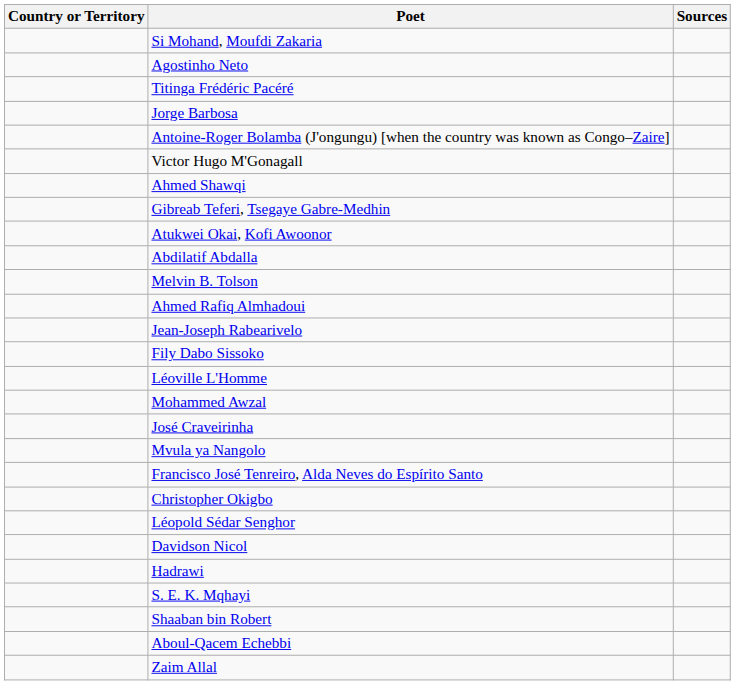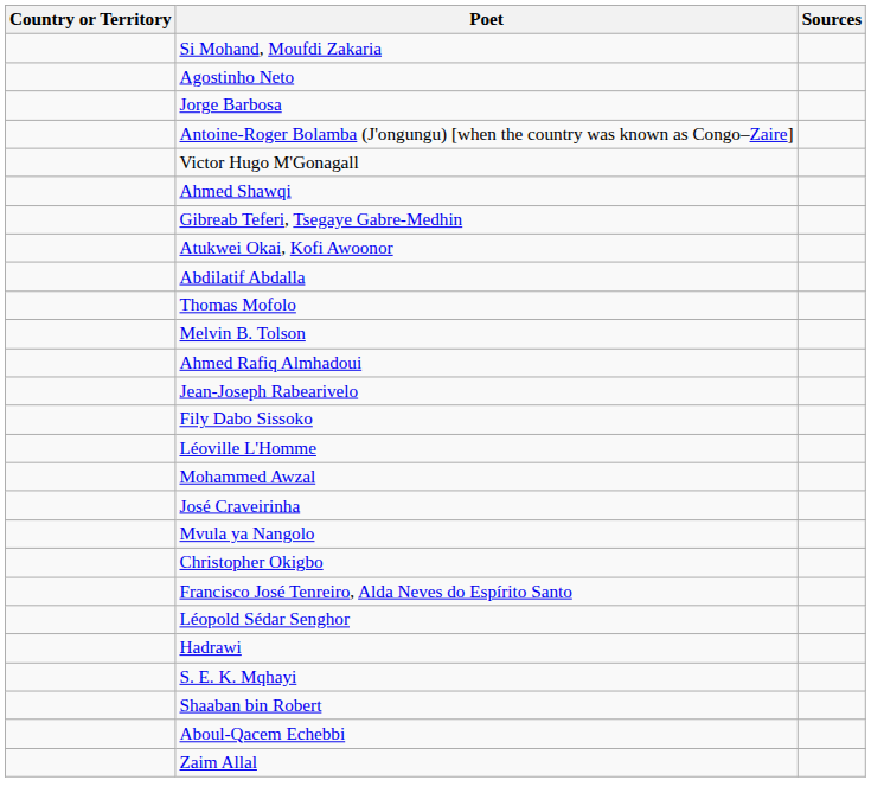 <table class="wikitable sortable">
 <tr>
 <th>Country or Territory</th>
 <th>Poet</th>
 <th>Sources</th>
 </tr>
 <tr>
 <td></td>
 <td><a href='#'>Si Mohand</a>, <a href='#'>Moufdi Zakaria</a></td>
 <td></td>
 </tr>
 <tr>
 <td></td>
 <td><a href='#'>Agostinho Neto</a></td>
-<td></td>
-</tr>
-<tr>
-<td></td>
-<td><a href='#'>Titinga Frédéric Pacéré</a></td>
 <td></td>
 </tr>
 <tr>
 <td></td>
 <td><a href='#'>Jorge Barbosa</a></td>
 <td></td>
 </tr>
 <tr>
 <td></td>
 <td><a href='#'>Antoine-Roger Bolamba</a> (J'ongungu) [when the country was known as Congo–<a href='#'>Zaire</a>]</td>
 <td></td>
 </tr>
 <tr>
 <td></td>
 <td>Victor Hugo M'Gonagall</td>
 <td></td>
 </tr>
 <tr>
 <td></td>
 <td><a href='#'>Ahmed Shawqi</a></td>
 <td></td>
 </tr>
 <tr>
 <td></td>
 <td><a href='#'>Gibreab Teferi</a>, <a href='#'>Tsegaye Gabre-Medhin</a></td>
 <td></td>
 </tr>
 <tr>
 <td></td>
 <td><a href='#'>Atukwei Okai</a>, <a href='#'>Kofi Awoonor</a></td>
 <td></td>
 </tr>
 <tr>
 <td></td>
 <td><a href='#'>Abdilatif Abdalla</a></td>
+<td></td>
+</tr>
+<tr>
+<td></td>
+<td><a href='#'>Thomas Mofolo</a></td>
 <td></td>
 </tr>
 <tr>
 <td></td>
 <td><a href='#'>Melvin B. Tolson</a></td>
 <td></td>
 </tr>
 <tr>
 <td></td>
 <td><a href='#'>Ahmed Rafiq Almhadoui</a></td>
 <td></td>
 </tr>
 <tr>
 <td></td>
 <td><a href='#'>Jean-Joseph Rabearivelo</a></td>
 <td></td>
 </tr>
 <tr>
 <td></td>
 <td><a href='#'>Fily Dabo Sissoko</a></td>
 <td></td>
 </tr>
 <tr>
 <td></td>
 <td><a href='#'>Léoville L'Homme</a></td>
 <td></td>
 </tr>
 <tr>
 <td></td>
 <td><a href='#'>Mohammed Awzal</a></td>
 <td></td>
 </tr>
 <tr>
 <td></td>
 <td><a href='#'>José Craveirinha</a></td>
 <td></td>
 </tr>
 <tr>
 <td></td>
 <td><a href='#'>Mvula ya Nangolo</a></td>
 <td></td>
 </tr>
 <tr>
 <td></td>
+<td><a href='#'>Christopher Okigbo</a></td>
+<td></td>
+</tr>
+<tr>
+<td></td>
 <td><a href='#'>Francisco José Tenreiro</a>, <a href='#'>Alda Neves do Espírito Santo</a></td>
 <td></td>
 </tr>
 <tr>
 <td></td>
-<td><a href='#'>Christopher Okigbo</a></td>
-<td></td>
-</tr>
-<tr>
-<td></td>
 <td><a href='#'>Léopold Sédar Senghor</a></td>
-<td></td>
-</tr>
-<tr>
-<td></td>
-<td><a href='#'>Davidson Nicol</a></td>
 <td></td>
 </tr>
 <tr>
 <td></td>
 <td><a href='#'>Hadrawi</a></td>
 <td></td>
 </tr>
 <tr>
 <td></td>
 <td><a href='#'>S. E. K. Mqhayi</a></td>
 <td></td>
 </tr>
 <tr>
 <td></td>
 <td><a href='#'>Shaaban bin Robert</a></td>
 <td></td>
 </tr>
 <tr>
 <td></td>
 <td><a href='#'>Aboul-Qacem Echebbi</a></td>
 <td></td>
 </tr>
 <tr>
 <td><em></em></td>
 <td><a href='#'>Zaim Allal</a></td>
 <td></td>
 </tr>
 </table>
